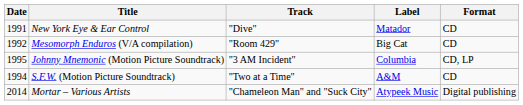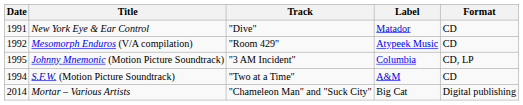 <table class="wikitable">
 <tr>
 <th>Date</th>
 <th>Title</th>
 <th>Track</th>
 <th>Label</th>
 <th>Format</th>
 </tr>
 <tr>
 <td>1991</td>
 <td><em>New York Eye & Ear Control</em></td>
 <td>"Dive"</td>
 <td><a href='#'>Matador</a></td>
 <td>CD</td>
 </tr>
 <tr>
 <td>1992</td>
 <td><em><a href='#'>Mesomorph Enduros</a></em> (V/A compilation)</td>
 <td>"Room 429"</td>
-<td>Big Cat</td>
+<td><a href='#'>Atypeek Music</a></td>
 <td>CD</td>
 </tr>
 <tr>
 <td>1995</td>
 <td><em><a href='#'>Johnny Mnemonic</a></em> (Motion Picture Soundtrack)</td>
 <td>"3 AM Incident"</td>
 <td><a href='#'>Columbia</a></td>
 <td>CD, LP</td>
 </tr>
 <tr>
 <td>1994</td>
 <td><em><a href='#'>S.F.W.</a></em> (Motion Picture Soundtrack)</td>
 <td>"Two at a Time"</td>
 <td><a href='#'>A&M</a></td>
 <td>CD</td>
 </tr>
 <tr>
 <td>2014</td>
 <td><em>Mortar – Various Artists</em></td>
 <td>"Chameleon Man" and "Suck City"</td>
-<td><a href='#'>Atypeek Music</a></td>
+<td>Big Cat</td>
 <td>Digital publishing</td>
 </tr>
 </table>
